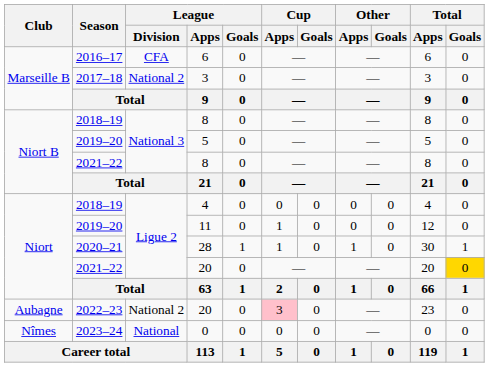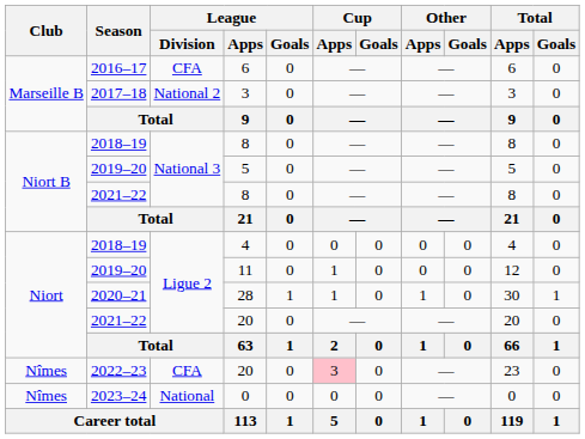 <table class="wikitable" style="text-align: center">
 <tr>
 <th rowspan="2">Club</th>
 <th rowspan="2">Season</th>
 <th colspan="3">League</th>
 <th colspan="2">Cup</th>
 <th colspan="2">Other</th>
 <th colspan="2">Total</th>
 </tr>
 <tr>
 <th>Division</th>
 <th>Apps</th>
 <th>Goals</th>
 <th>Apps</th>
 <th>Goals</th>
 <th>Apps</th>
 <th>Goals</th>
 <th>Apps</th>
 <th>Goals</th>
 </tr>
 <tr>
 <td rowspan="3"><a href='#'>Marseille B</a></td>
 <td><a href='#'>2016–17</a></td>
 <td><a href='#'>CFA</a></td>
 <td>6</td>
 <td>0</td>
 <td colspan="2">—</td>
 <td colspan="2">—</td>
 <td>6</td>
 <td>0</td>
 </tr>
 <tr>
 <td><a href='#'>2017–18</a></td>
 <td><a href='#'>National 2</a></td>
 <td>3</td>
 <td>0</td>
 <td colspan="2">—</td>
 <td colspan="2">—</td>
 <td>3</td>
 <td>0</td>
 </tr>
 <tr>
 <th colspan="2">Total</th>
 <th>9</th>
 <th>0</th>
 <th colspan="2">—</th>
 <th colspan="2">—</th>
 <th>9</th>
 <th>0</th>
 </tr>
 <tr>
 <td rowspan="4"><a href='#'>Niort B</a></td>
 <td><a href='#'>2018–19</a></td>
 <td rowspan="3"><a href='#'>National 3</a></td>
 <td>8</td>
 <td>0</td>
 <td colspan="2">—</td>
 <td colspan="2">—</td>
 <td>8</td>
 <td>0</td>
 </tr>
 <tr>
 <td><a href='#'>2019–20</a></td>
 <td>5</td>
 <td>0</td>
 <td colspan="2">—</td>
 <td colspan="2">—</td>
 <td>5</td>
 <td>0</td>
 </tr>
 <tr>
 <td><a href='#'>2021–22</a></td>
 <td>8</td>
 <td>0</td>
 <td colspan="2">—</td>
 <td colspan="2">—</td>
 <td>8</td>
 <td>0</td>
 </tr>
 <tr>
 <th colspan="2">Total</th>
 <th>21</th>
 <th>0</th>
 <th colspan="2">—</th>
 <th colspan="2">—</th>
 <th>21</th>
 <th>0</th>
 </tr>
 <tr>
 <td rowspan="5"><a href='#'>Niort</a></td>
 <td><a href='#'>2018–19</a></td>
 <td rowspan="4"><a href='#'>Ligue 2</a></td>
 <td>4</td>
 <td>0</td>
 <td>0</td>
 <td>0</td>
 <td>0</td>
 <td>0</td>
 <td>4</td>
 <td>0</td>
 </tr>
 <tr>
 <td><a href='#'>2019–20</a></td>
 <td>11</td>
 <td>0</td>
 <td>1</td>
 <td>0</td>
 <td>0</td>
 <td>0</td>
 <td>12</td>
 <td>0</td>
 </tr>
 <tr>
 <td><a href='#'>2020–21</a></td>
 <td>28</td>
 <td>1</td>
 <td>1</td>
 <td>0</td>
 <td>1</td>
 <td>0</td>
 <td>30</td>
 <td>1</td>
 </tr>
 <tr>
 <td><a href='#'>2021–22</a></td>
 <td>20</td>
 <td>0</td>
 <td colspan="2">—</td>
 <td colspan="2">—</td>
 <td>20</td>
-<td style="background: gold;">0</td>
+<td>0</td>
 </tr>
 <tr>
 <th colspan="2">Total</th>
 <th>63</th>
 <th>1</th>
 <th>2</th>
 <th>0</th>
 <th>1</th>
 <th>0</th>
 <th>66</th>
 <th>1</th>
 </tr>
 <tr>
-<td><a href='#'>Aubagne</a></td>
+<td><a href='#'>Nîmes</a></td>
 <td><a href='#'>2022–23</a></td>
-<td>National 2</td>
+<td><a href='#'>CFA</a></td>
 <td>20</td>
 <td>0</td>
 <td style="background: pink;">3</td>
 <td>0</td>
 <td colspan="2">—</td>
 <td>23</td>
 <td>0</td>
 </tr>
 <tr>
 <td><a href='#'>Nîmes</a></td>
 <td><a href='#'>2023–24</a></td>
 <td><a href='#'>National</a></td>
 <td>0</td>
 <td>0</td>
 <td>0</td>
 <td>0</td>
 <td colspan="2">—</td>
 <td>0</td>
 <td>0</td>
 </tr>
 <tr>
 <th colspan="3">Career total</th>
 <th>113</th>
 <th>1</th>
 <th>5</th>
 <th>0</th>
 <th>1</th>
 <th>0</th>
 <th>119</th>
 <th>1</th>
 </tr>
 </table>
